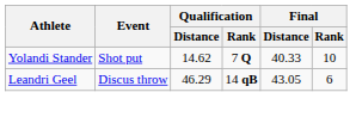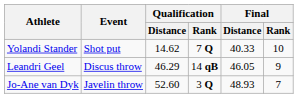 <table class=wikitable style="font-size:90%">
 <tr>
 <th rowspan=2>Athlete</th>
 <th rowspan=2>Event</th>
 <th colspan=2>Qualification</th>
 <th colspan=2>Final</th>
 </tr>
 <tr style="font-size:95%">
 <th>Distance</th>
 <th>Rank</th>
 <th>Distance</th>
 <th>Rank</th>
 </tr>
 <tr align=center>
 <td align=left><a href='#'>Yolandi Stander</a></td>
 <td align=left><a href='#'>Shot put</a></td>
 <td>14.62</td>
 <td>7 <strong>Q</strong></td>
 <td>40.33</td>
 <td>10</td>
 </tr>
 <tr align=center>
 <td align=left><a href='#'>Leandri Geel</a></td>
 <td align=left><a href='#'>Discus throw</a></td>
 <td>46.29</td>
 <td>14 <strong>qB</strong></td>
-<td>43.05</td>
-<td>6</td>
+<td>46.05</td>
+<td>9</td>
+</tr>
+<tr align=center>
+<td align=left><a href='#'>Jo-Ane van Dyk</a></td>
+<td align=left><a href='#'>Javelin throw</a></td>
+<td>52.60</td>
+<td>3 <strong>Q</strong></td>
+<td>48.93</td>
+<td>7</td>
 </tr>
 </table>
